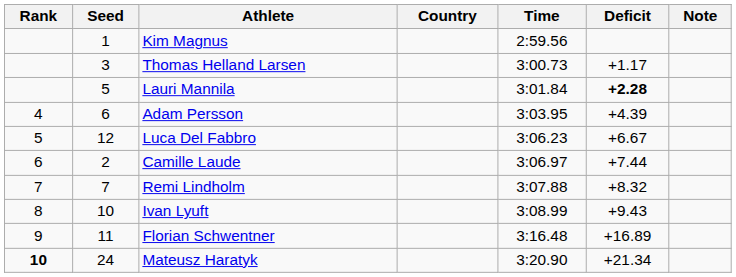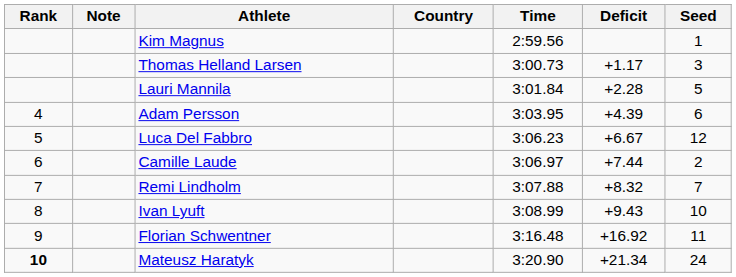 <table class="wikitable sortable" style="text-align:center" width=60%>
 <tr>
 <th>Rank</th>
-<th>Seed</th>
+<th>Note</th>
 <th>Athlete</th>
 <th>Country</th>
 <th>Time</th>
 <th data-sort-type=number>Deficit</th>
-<th>Note</th>
+<th>Seed</th>
 </tr>
 <tr>
 <td></td>
-<td>1</td>
+<td></td>
 <td align=left><a href='#'>Kim Magnus</a></td>
 <td align=left></td>
 <td>2:59.56</td>
 <td></td>
-<td></td>
+<td>1</td>
 </tr>
 <tr>
 <td></td>
-<td>3</td>
+<td></td>
 <td align=left><a href='#'>Thomas Helland Larsen</a></td>
 <td align=left></td>
 <td>3:00.73</td>
 <td>+1.17</td>
-<td></td>
+<td>3</td>
 </tr>
 <tr>
 <td></td>
-<td>5</td>
+<td></td>
 <td align=left><a href='#'>Lauri Mannila</a></td>
 <td align=left></td>
 <td>3:01.84</td>
-<td><strong>+2.28</strong></td>
-<td></td>
+<td>+2.28</td>
+<td>5</td>
 </tr>
 <tr>
 <td>4</td>
-<td>6</td>
+<td></td>
 <td align=left><a href='#'>Adam Persson</a></td>
 <td align=left></td>
 <td>3:03.95</td>
 <td>+4.39</td>
-<td></td>
+<td>6</td>
 </tr>
 <tr>
 <td>5</td>
-<td>12</td>
+<td></td>
 <td align=left><a href='#'>Luca Del Fabbro</a></td>
 <td align=left></td>
 <td>3:06.23</td>
 <td>+6.67</td>
-<td></td>
+<td>12</td>
 </tr>
 <tr>
 <td>6</td>
-<td>2</td>
+<td></td>
 <td align=left><a href='#'>Camille Laude</a></td>
 <td align=left></td>
 <td>3:06.97</td>
 <td>+7.44</td>
-<td></td>
+<td>2</td>
 </tr>
 <tr>
 <td>7</td>
-<td>7</td>
+<td></td>
 <td align=left><a href='#'>Remi Lindholm</a></td>
 <td align=left></td>
 <td>3:07.88</td>
 <td>+8.32</td>
-<td></td>
+<td>7</td>
 </tr>
 <tr>
 <td>8</td>
-<td>10</td>
+<td></td>
 <td align=left><a href='#'>Ivan Lyuft</a></td>
 <td align=left></td>
 <td>3:08.99</td>
 <td>+9.43</td>
-<td></td>
+<td>10</td>
 </tr>
 <tr>
 <td>9</td>
-<td>11</td>
+<td></td>
 <td align=left><a href='#'>Florian Schwentner</a></td>
 <td align=left></td>
 <td>3:16.48</td>
-<td>+16.89</td>
-<td></td>
+<td>+16.92</td>
+<td>11</td>
 </tr>
 <tr>
 <td><strong>10</strong></td>
-<td>24</td>
+<td></td>
 <td align=left><a href='#'>Mateusz Haratyk</a></td>
 <td align=left></td>
 <td>3:20.90</td>
 <td>+21.34</td>
-<td></td>
+<td>24</td>
 </tr>
 </table>
